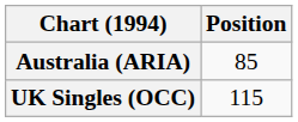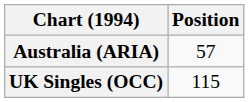 <table class="wikitable plainrowheaders" style="text-align:center">
 <tr>
 <th scope="col">Chart (1994)</th>
 <th scope="col">Position</th>
 </tr>
 <tr>
 <th scope="row">Australia (ARIA)</th>
-<td>85</td>
+<td>57</td>
 </tr>
 <tr>
 <th scope="row">UK Singles (OCC)</th>
 <td>115</td>
 </tr>
 </table>
